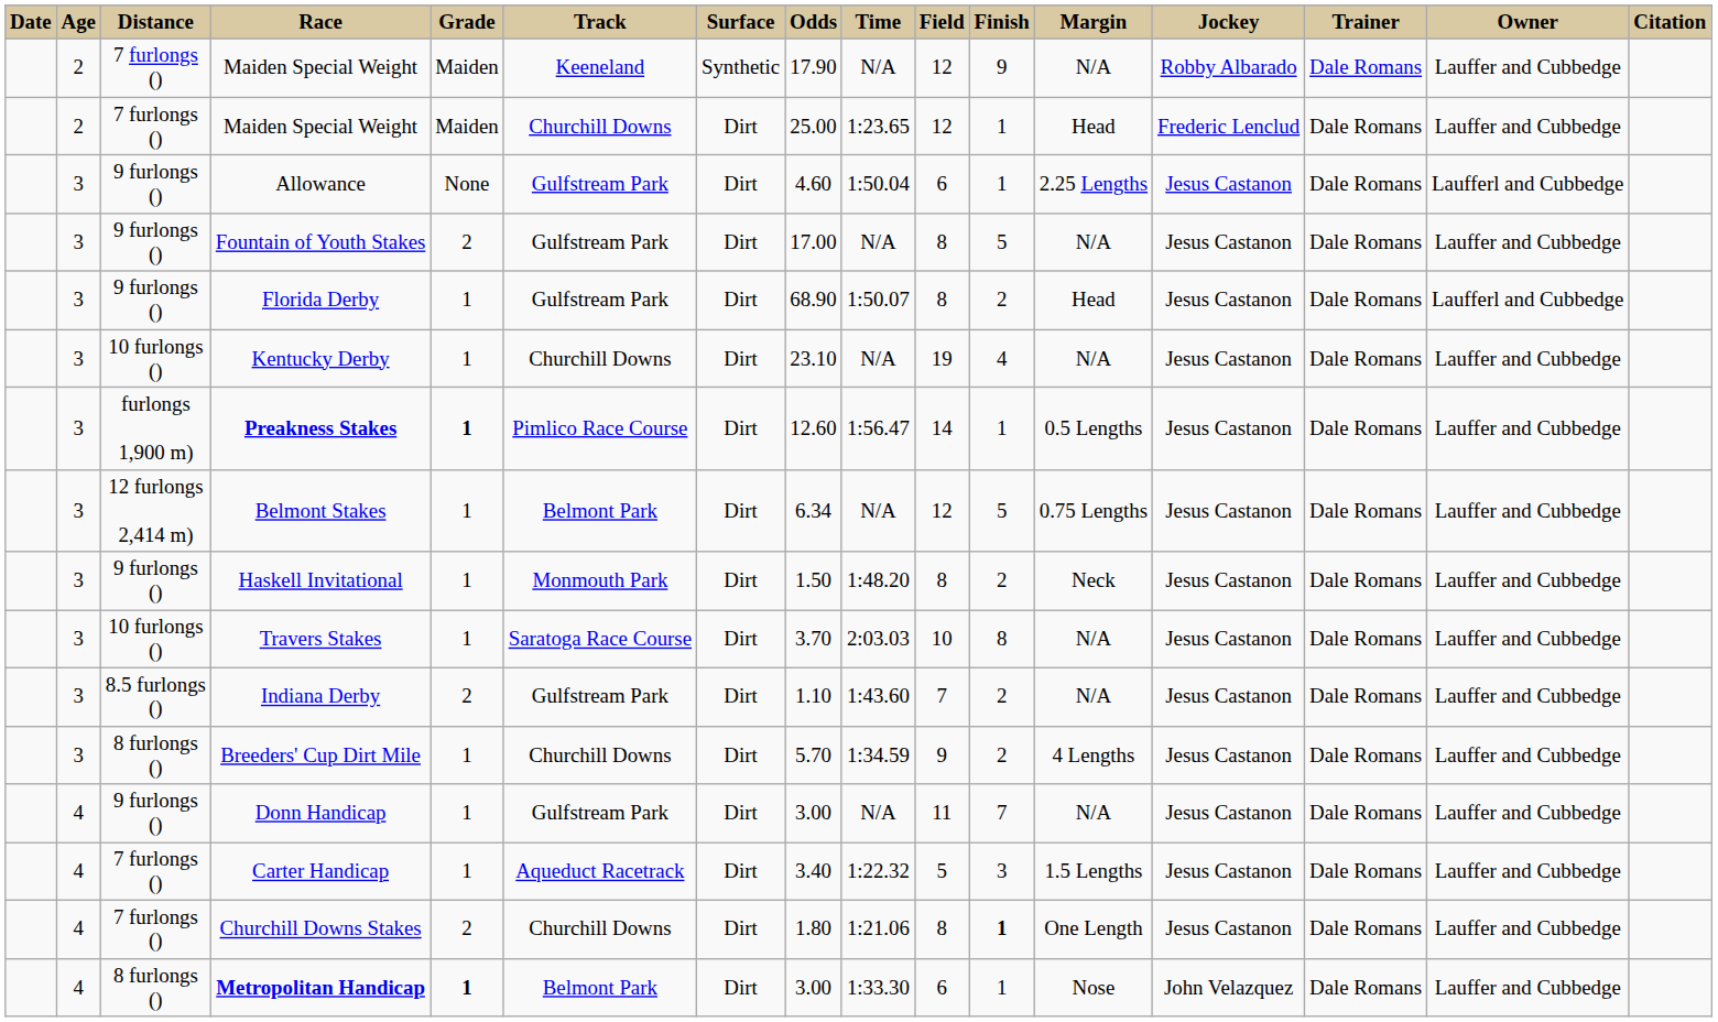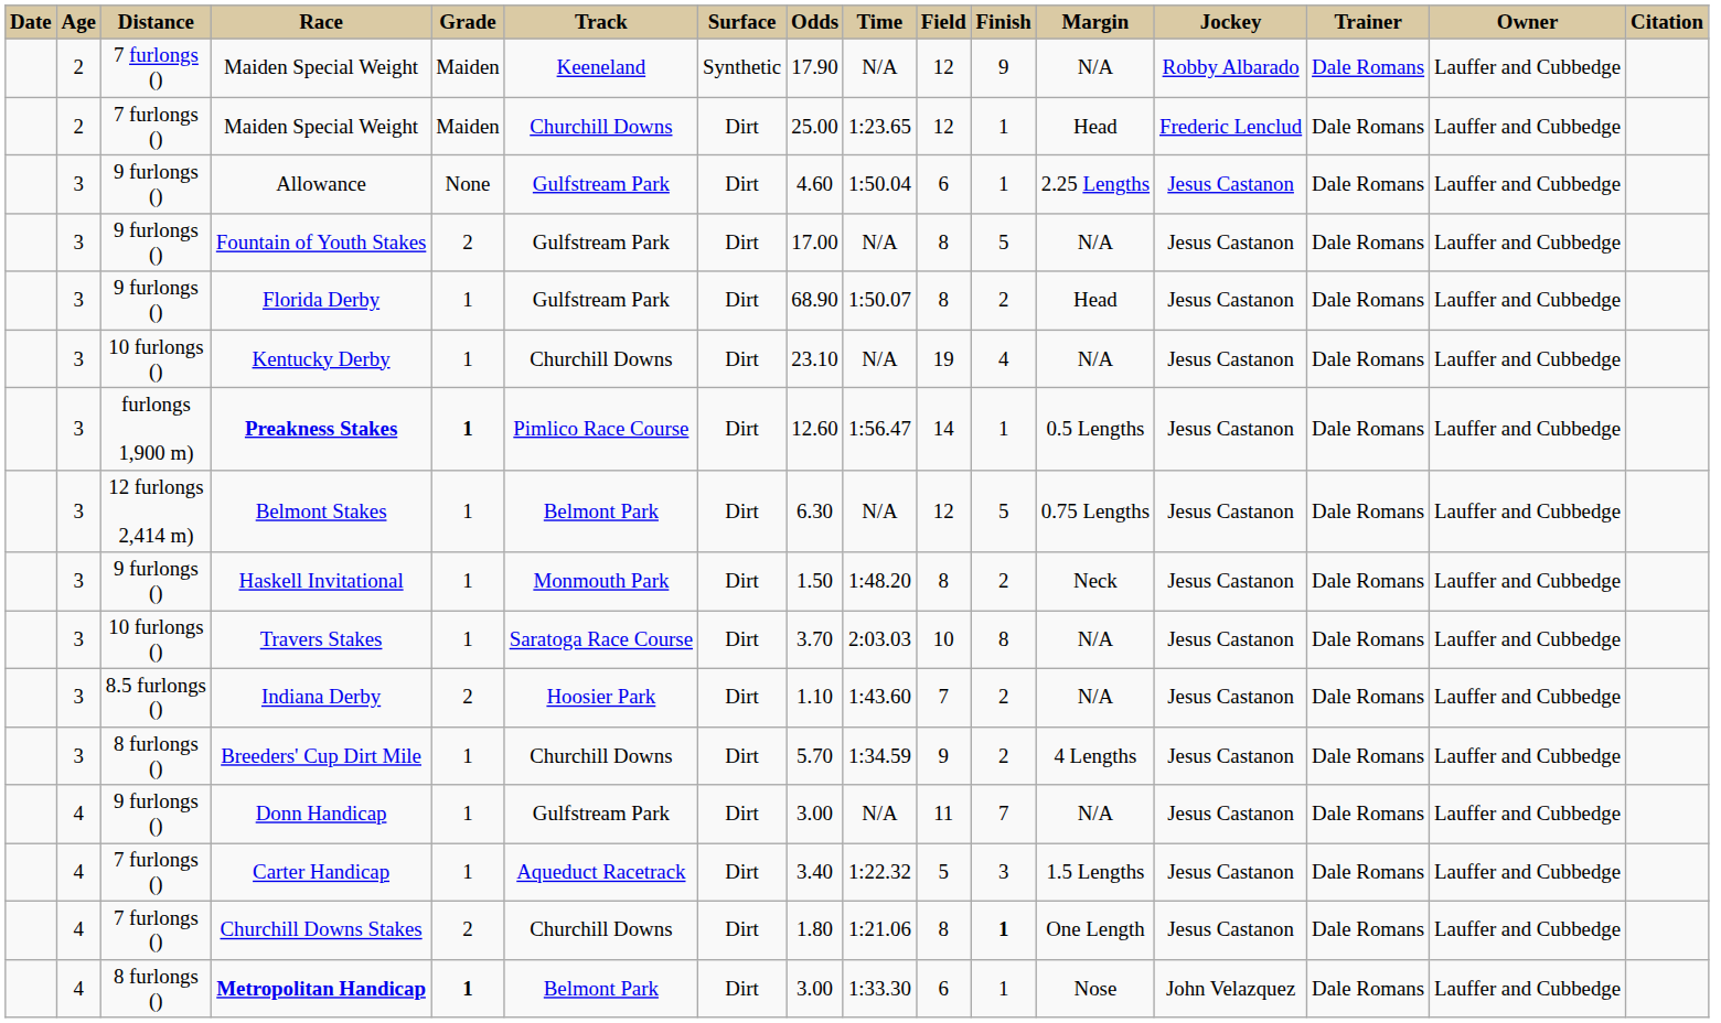 <table class = "wikitable sortable" | border="1" cellpadding="1" style=" text-align:center; margin-left:1em; float:left ;border-collapse: collapse; font-size:86%">
 <tr style="background:#dacaa4; text-align:center;">
 <td><strong>Date</strong></td>
 <td><strong>Age</strong></td>
 <td><strong>Distance</strong></td>
 <td><strong>Race</strong></td>
 <td><strong>Grade</strong></td>
 <td><strong>Track</strong></td>
 <td><strong>Surface</strong></td>
 <td><strong>Odds</strong></td>
 <td><strong>Time</strong></td>
 <td><strong>Field</strong></td>
 <td><strong>Finish</strong></td>
 <td><strong>Margin</strong></td>
 <td><strong>Jockey</strong></td>
 <td><strong>Trainer</strong></td>
 <td><strong>Owner</strong></td>
 <td><strong>Citation</strong></td>
 </tr>
 <tr>
 <td></td>
 <td>2</td>
 <td>7 <a href='#'>furlongs</a><br>()</td>
 <td>Maiden Special Weight</td>
 <td>Maiden</td>
 <td><a href='#'>Keeneland</a></td>
 <td>Synthetic</td>
 <td>17.90</td>
 <td>N/A</td>
 <td>12</td>
 <td>9</td>
 <td>N/A</td>
 <td><a href='#'>Robby Albarado</a></td>
 <td><a href='#'>Dale Romans</a></td>
 <td>Lauffer and Cubbedge</td>
 <td></td>
 </tr>
 <tr>
 <td></td>
 <td>2</td>
 <td>7 furlongs<br>()</td>
 <td>Maiden Special Weight</td>
 <td>Maiden</td>
 <td><a href='#'>Churchill Downs</a></td>
 <td>Dirt</td>
 <td>25.00</td>
 <td>1:23.65</td>
 <td>12</td>
 <td>1</td>
 <td>Head</td>
 <td><a href='#'>Frederic Lenclud</a></td>
 <td>Dale Romans</td>
 <td>Lauffer and Cubbedge</td>
 <td></td>
 </tr>
 <tr>
 <td></td>
 <td>3</td>
 <td>9 furlongs<br>()</td>
 <td>Allowance</td>
 <td>None</td>
 <td><a href='#'>Gulfstream Park</a></td>
 <td>Dirt</td>
 <td>4.60</td>
 <td>1:50.04</td>
 <td>6</td>
 <td>1</td>
 <td>2.25 <a href='#'>Lengths</a></td>
 <td><a href='#'>Jesus Castanon</a></td>
 <td>Dale Romans</td>
-<td>Laufferl and Cubbedge</td>
+<td>Lauffer and Cubbedge</td>
 <td></td>
 </tr>
 <tr>
 <td></td>
 <td>3</td>
 <td>9 furlongs<br>()</td>
 <td><a href='#'>Fountain of Youth Stakes</a></td>
 <td>2</td>
 <td>Gulfstream Park</td>
 <td>Dirt</td>
 <td>17.00</td>
 <td>N/A</td>
 <td>8</td>
 <td>5</td>
 <td>N/A</td>
 <td>Jesus Castanon</td>
 <td>Dale Romans</td>
 <td>Lauffer and Cubbedge</td>
 <td></td>
 </tr>
 <tr>
 <td></td>
 <td>3</td>
 <td>9 furlongs<br>()</td>
 <td><a href='#'>Florida Derby</a></td>
 <td>1</td>
 <td>Gulfstream Park</td>
 <td>Dirt</td>
 <td>68.90</td>
 <td>1:50.07</td>
 <td>8</td>
 <td>2</td>
 <td>Head</td>
 <td>Jesus Castanon</td>
 <td>Dale Romans</td>
-<td>Laufferl and Cubbedge</td>
+<td>Lauffer and Cubbedge</td>
 <td></td>
 </tr>
 <tr>
 <td></td>
 <td>3</td>
 <td>10 furlongs<br>()</td>
 <td><a href='#'>Kentucky Derby</a></td>
 <td>1</td>
 <td>Churchill Downs</td>
 <td>Dirt</td>
 <td>23.10</td>
 <td>N/A</td>
 <td>19</td>
 <td>4</td>
 <td>N/A</td>
 <td>Jesus Castanon</td>
 <td>Dale Romans</td>
 <td>Lauffer and Cubbedge</td>
 <td></td>
 </tr>
 <tr>
 <td></td>
 <td>3</td>
 <td> furlongs<br><br>1,900 m)</td>
 <td><strong><a href='#'>Preakness Stakes</a></strong></td>
 <td><strong>1</strong></td>
 <td><a href='#'>Pimlico Race Course</a></td>
 <td>Dirt</td>
 <td>12.60</td>
 <td>1:56.47</td>
 <td>14</td>
 <td>1</td>
 <td>0.5 Lengths</td>
 <td>Jesus Castanon</td>
 <td>Dale Romans</td>
 <td>Lauffer and Cubbedge</td>
 <td></td>
 </tr>
 <tr>
 <td></td>
 <td>3</td>
 <td>12 furlongs<br><br>2,414 m)</td>
 <td><a href='#'>Belmont Stakes</a></td>
 <td>1</td>
 <td><a href='#'>Belmont Park</a></td>
 <td>Dirt</td>
-<td>6.34</td>
+<td>6.30</td>
 <td>N/A</td>
 <td>12</td>
 <td>5</td>
 <td>0.75 Lengths</td>
 <td>Jesus Castanon</td>
 <td>Dale Romans</td>
 <td>Lauffer and Cubbedge</td>
 <td></td>
 </tr>
 <tr>
 <td></td>
 <td>3</td>
 <td>9 furlongs<br>()</td>
 <td><a href='#'>Haskell Invitational</a></td>
 <td>1</td>
 <td><a href='#'>Monmouth Park</a></td>
 <td>Dirt</td>
 <td>1.50</td>
 <td>1:48.20</td>
 <td>8</td>
 <td>2</td>
 <td>Neck</td>
 <td>Jesus Castanon</td>
 <td>Dale Romans</td>
 <td>Lauffer and Cubbedge</td>
 <td></td>
 </tr>
 <tr>
 <td></td>
 <td>3</td>
 <td>10 furlongs<br>()</td>
 <td><a href='#'>Travers Stakes</a></td>
 <td>1</td>
 <td><a href='#'>Saratoga Race Course</a></td>
 <td>Dirt</td>
 <td>3.70</td>
 <td>2:03.03</td>
 <td>10</td>
 <td>8</td>
 <td>N/A</td>
 <td>Jesus Castanon</td>
 <td>Dale Romans</td>
 <td>Lauffer and Cubbedge</td>
 <td></td>
 </tr>
 <tr>
 <td></td>
 <td>3</td>
 <td>8.5 furlongs<br>()</td>
 <td><a href='#'>Indiana Derby</a></td>
 <td>2</td>
-<td>Gulfstream Park</td>
+<td><a href='#'>Hoosier Park</a></td>
 <td>Dirt</td>
 <td>1.10</td>
 <td>1:43.60</td>
 <td>7</td>
 <td>2</td>
 <td>N/A</td>
 <td>Jesus Castanon</td>
 <td>Dale Romans</td>
 <td>Lauffer and Cubbedge</td>
 <td></td>
 </tr>
 <tr>
 <td></td>
 <td>3</td>
 <td>8 furlongs<br>()</td>
 <td><a href='#'>Breeders' Cup Dirt Mile</a></td>
 <td>1</td>
 <td>Churchill Downs</td>
 <td>Dirt</td>
 <td>5.70</td>
 <td>1:34.59</td>
 <td>9</td>
 <td>2</td>
 <td>4 Lengths</td>
 <td>Jesus Castanon</td>
 <td>Dale Romans</td>
 <td>Lauffer and Cubbedge</td>
 <td></td>
 </tr>
 <tr>
 <td></td>
 <td>4</td>
 <td>9 furlongs<br>()</td>
 <td><a href='#'>Donn Handicap</a></td>
 <td>1</td>
 <td>Gulfstream Park</td>
 <td>Dirt</td>
 <td>3.00</td>
 <td>N/A</td>
 <td>11</td>
 <td>7</td>
 <td>N/A</td>
 <td>Jesus Castanon</td>
 <td>Dale Romans</td>
 <td>Lauffer and Cubbedge</td>
 <td></td>
 </tr>
 <tr>
 <td></td>
 <td>4</td>
 <td>7 furlongs<br>()</td>
 <td><a href='#'>Carter Handicap</a></td>
 <td>1</td>
 <td><a href='#'>Aqueduct Racetrack</a></td>
 <td>Dirt</td>
 <td>3.40</td>
 <td>1:22.32</td>
 <td>5</td>
 <td>3</td>
 <td>1.5 Lengths</td>
 <td>Jesus Castanon</td>
 <td>Dale Romans</td>
 <td>Lauffer and Cubbedge</td>
 <td></td>
 </tr>
 <tr>
 <td></td>
 <td>4</td>
 <td>7 furlongs<br>()</td>
 <td><a href='#'>Churchill Downs Stakes</a></td>
 <td>2</td>
 <td>Churchill Downs</td>
 <td>Dirt</td>
 <td>1.80</td>
 <td>1:21.06</td>
 <td>8</td>
 <td><strong>1</strong></td>
 <td>One Length</td>
 <td>Jesus Castanon</td>
 <td>Dale Romans</td>
 <td>Lauffer and Cubbedge</td>
 <td></td>
 </tr>
 <tr>
 <td></td>
 <td>4</td>
 <td>8 furlongs<br>()</td>
 <td><strong><a href='#'>Metropolitan Handicap</a></strong></td>
 <td><strong>1</strong></td>
 <td><a href='#'>Belmont Park</a></td>
 <td>Dirt</td>
 <td>3.00</td>
 <td>1:33.30</td>
 <td>6</td>
 <td>1</td>
 <td>Nose</td>
 <td>John Velazquez</td>
 <td>Dale Romans</td>
 <td>Lauffer and Cubbedge</td>
 <td></td>
 </tr>
 </table>
